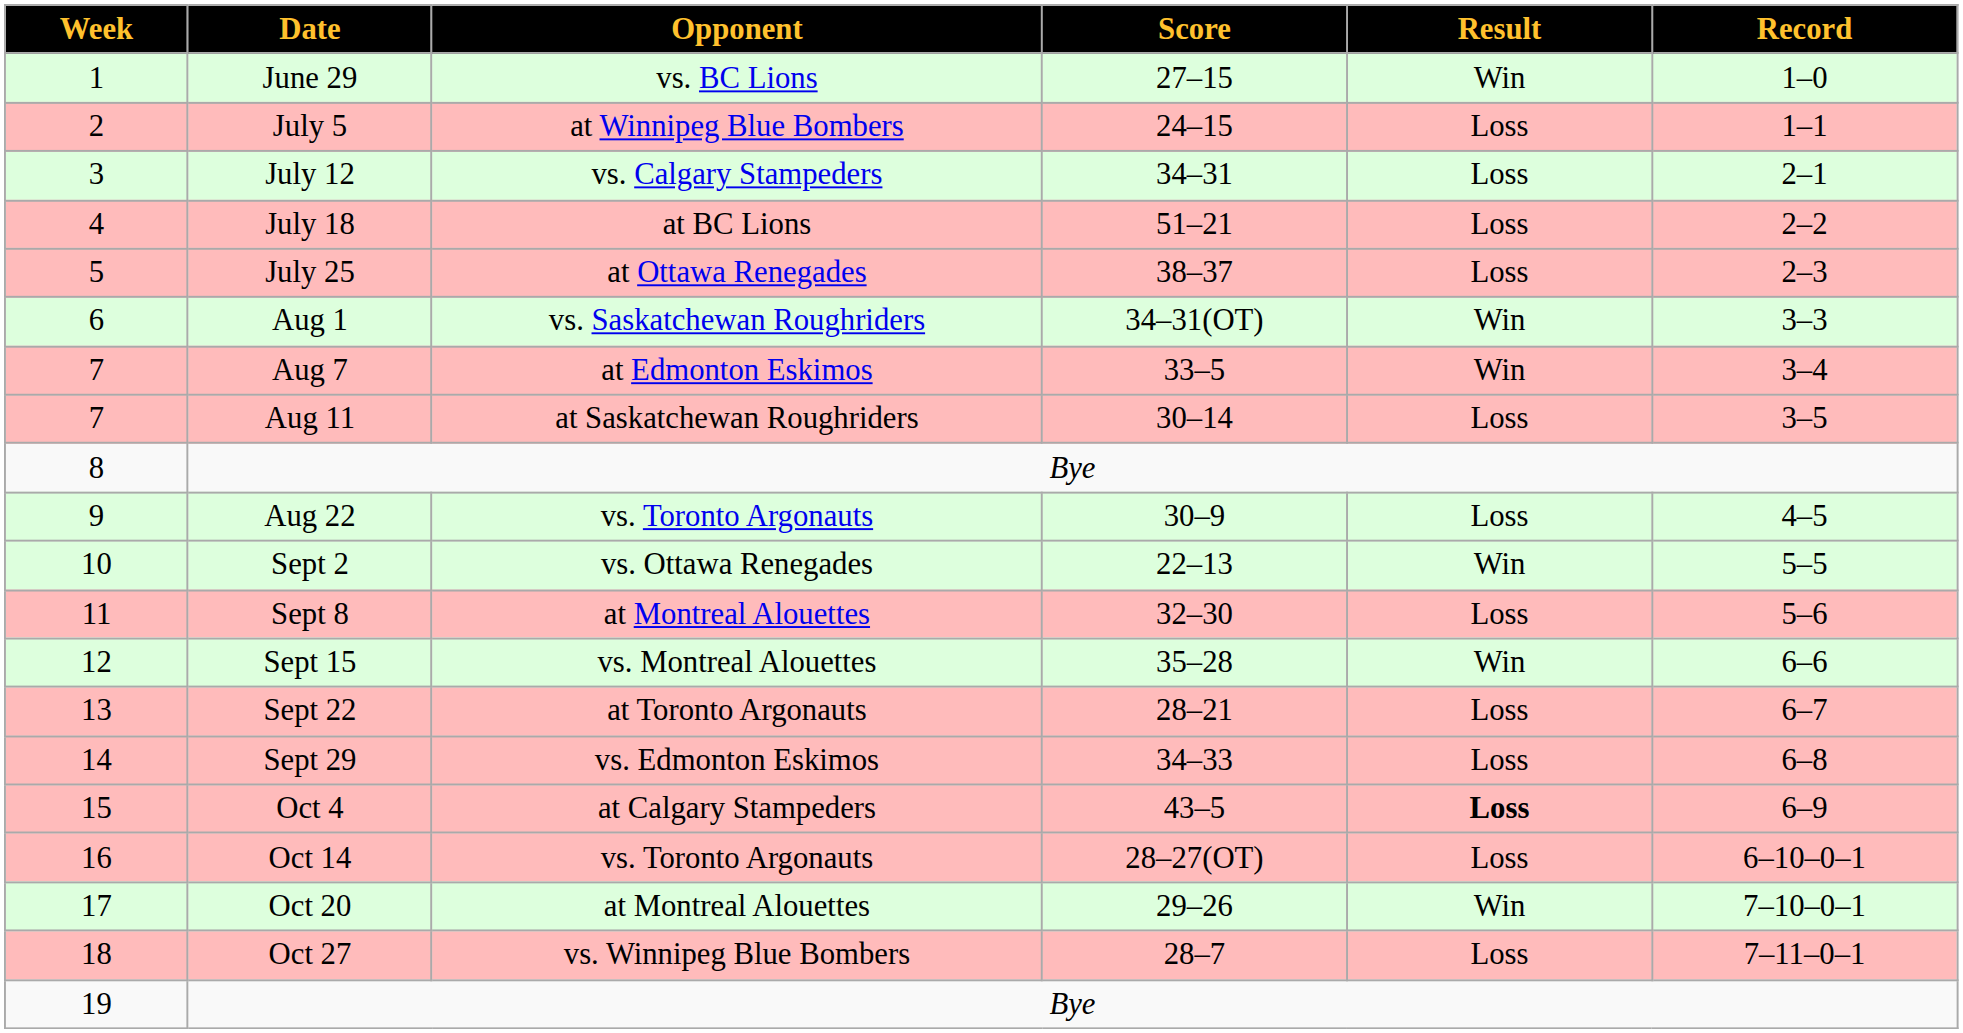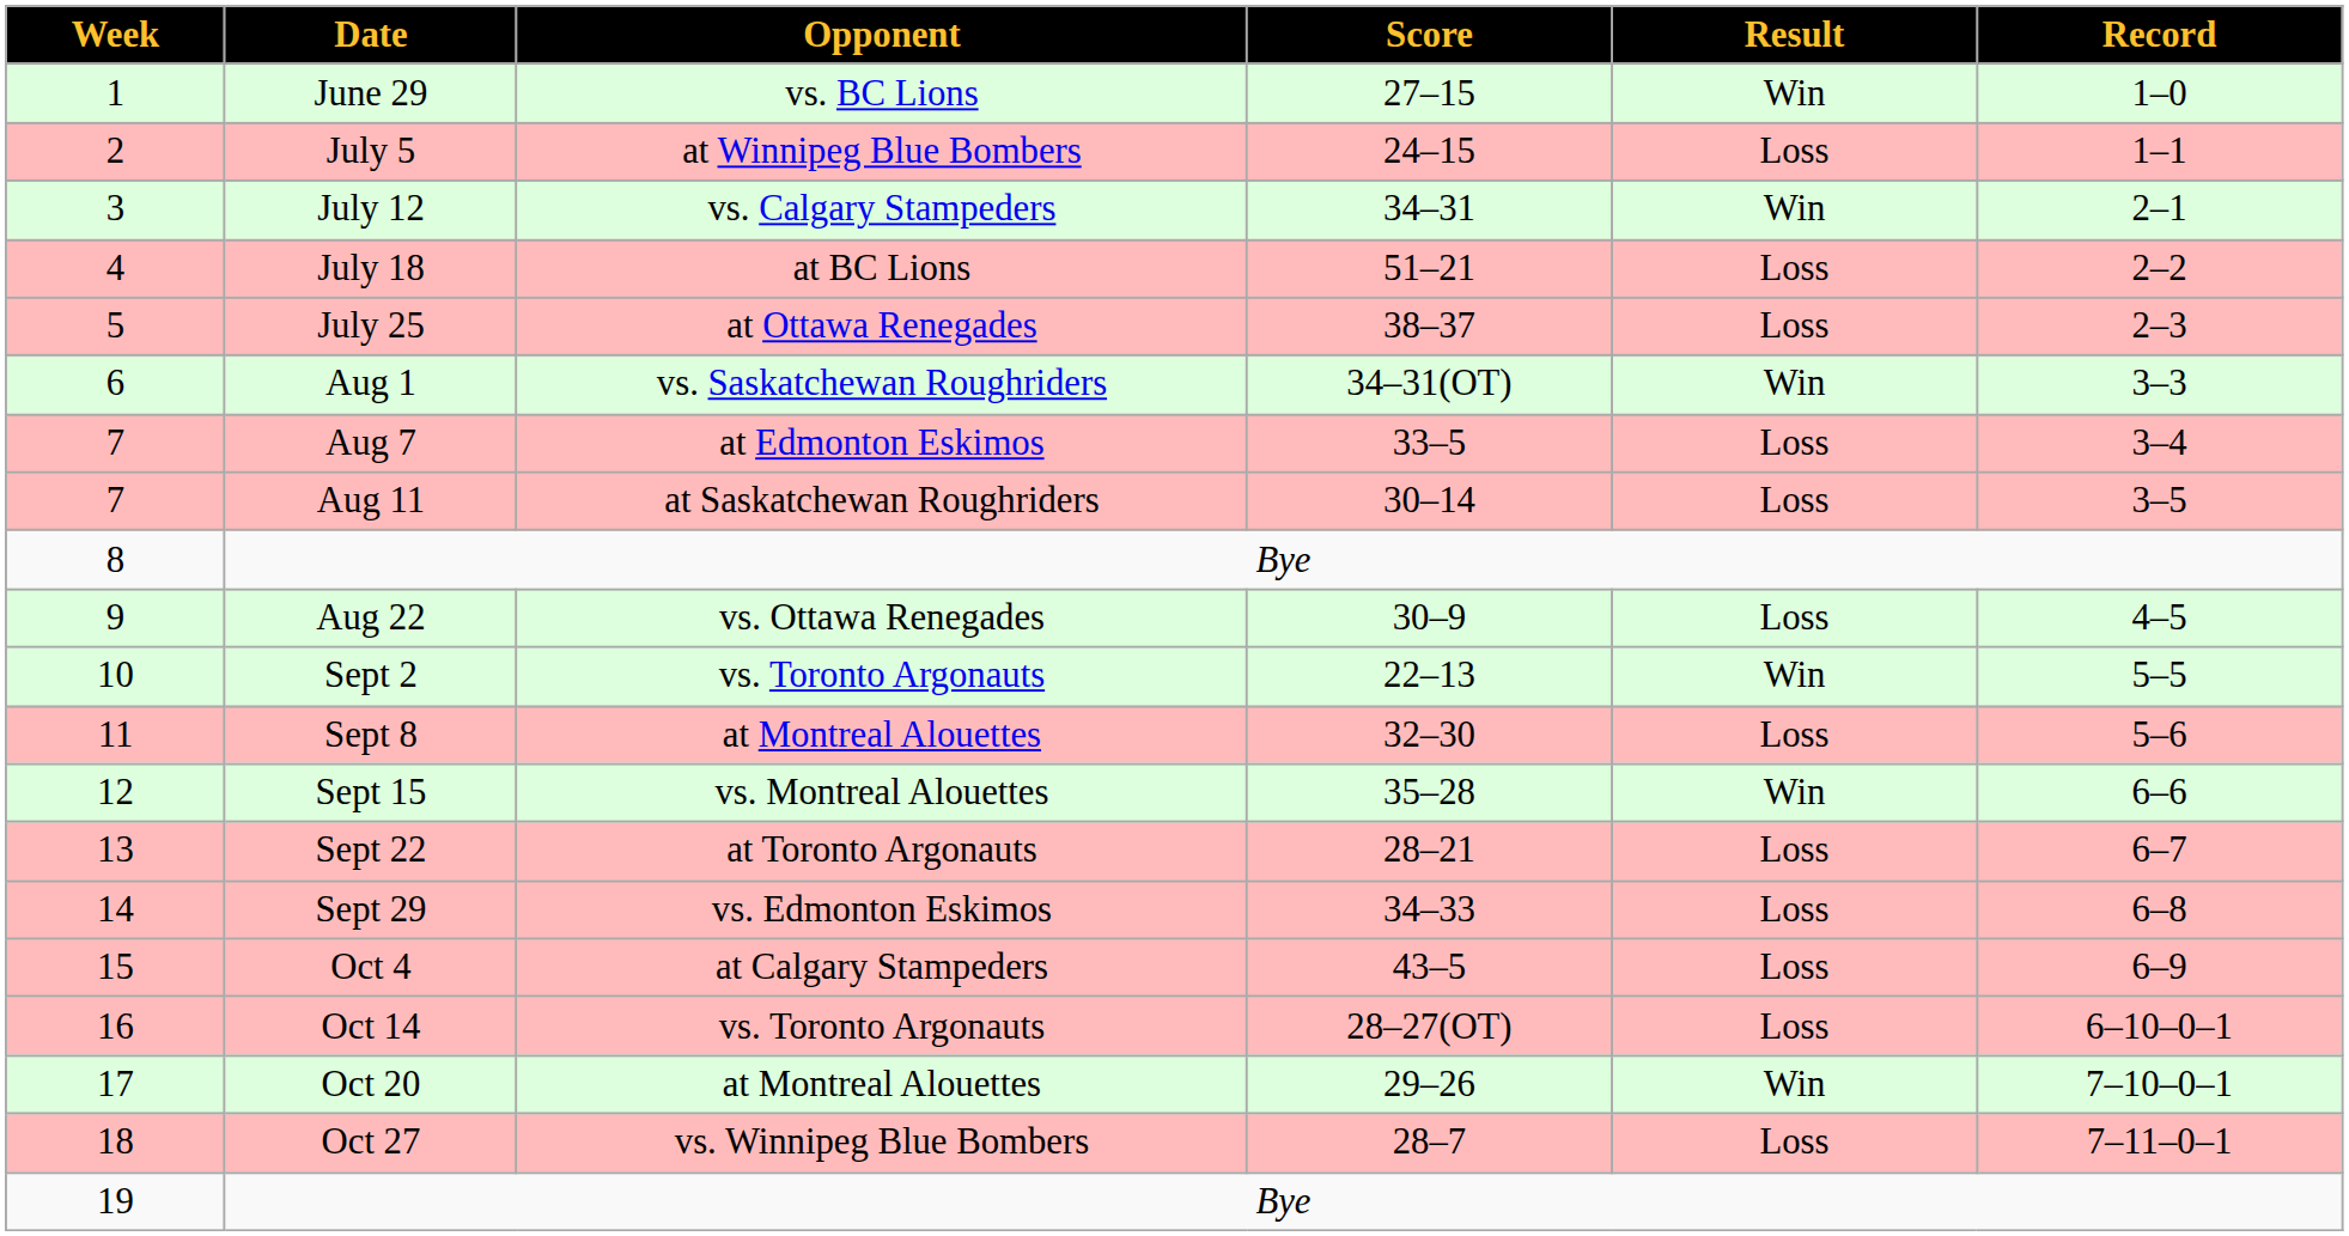 <table class="wikitable sortable">
 <tr>
 <th style="background:black;color:#FFC12D;"  width="6%">Week</th>
 <th style="background:black;color:#FFC12D;"  width="8%">Date</th>
 <th style="background:black;color:#FFC12D;"  width="20%">Opponent</th>
 <th style="background:black;color:#FFC12D;"  width="10%">Score</th>
 <th style="background:black;color:#FFC12D;"  width="10%">Result</th>
 <th style="background:black;color:#FFC12D;"  width="10%">Record</th>
 </tr>
 <tr align="center" bgcolor="#ddffdd">
 <td>1</td>
 <td>June 29</td>
 <td>vs. <a href='#'>BC Lions</a></td>
 <td>27–15</td>
 <td>Win</td>
 <td>1–0</td>
 </tr>
 <tr align="center" bgcolor="#ffbbbb">
 <td>2</td>
 <td>July 5</td>
 <td>at <a href='#'>Winnipeg Blue Bombers</a></td>
 <td>24–15</td>
 <td>Loss</td>
 <td>1–1</td>
 </tr>
 <tr align="center" bgcolor="#ddffdd">
 <td>3</td>
 <td>July 12</td>
 <td>vs. <a href='#'>Calgary Stampeders</a></td>
 <td>34–31</td>
-<td>Loss</td>
+<td>Win</td>
 <td>2–1</td>
 </tr>
 <tr align="center" bgcolor="#ffbbbb">
 <td>4</td>
 <td>July 18</td>
 <td>at BC Lions</td>
 <td>51–21</td>
 <td>Loss</td>
 <td>2–2</td>
 </tr>
 <tr align="center" bgcolor="#ffbbbb">
 <td>5</td>
 <td>July 25</td>
 <td>at <a href='#'>Ottawa Renegades</a></td>
 <td>38–37</td>
 <td>Loss</td>
 <td>2–3</td>
 </tr>
 <tr align="center" bgcolor="#ddffdd">
 <td>6</td>
 <td>Aug 1</td>
 <td>vs. <a href='#'>Saskatchewan Roughriders</a></td>
 <td>34–31(OT)</td>
 <td>Win</td>
 <td>3–3</td>
 </tr>
 <tr align="center" bgcolor="#ffbbbb">
 <td>7</td>
 <td>Aug 7</td>
 <td>at <a href='#'>Edmonton Eskimos</a></td>
 <td>33–5</td>
-<td>Win</td>
+<td>Loss</td>
 <td>3–4</td>
 </tr>
 <tr align="center" bgcolor="#ffbbbb">
 <td>7</td>
 <td>Aug 11</td>
 <td>at Saskatchewan Roughriders</td>
 <td>30–14</td>
 <td>Loss</td>
 <td>3–5</td>
 </tr>
 <tr align="center">
 <td>8</td>
 <td colSpan=5 align="center"><em>Bye</em></td>
 </tr>
 <tr align="center" bgcolor="#ddffdd">
 <td>9</td>
 <td>Aug 22</td>
-<td>vs. <a href='#'>Toronto Argonauts</a></td>
+<td>vs. Ottawa Renegades</td>
 <td>30–9</td>
 <td>Loss</td>
 <td>4–5</td>
 </tr>
 <tr align="center" bgcolor="#ddffdd">
 <td>10</td>
 <td>Sept 2</td>
-<td>vs. Ottawa Renegades</td>
+<td>vs. <a href='#'>Toronto Argonauts</a></td>
 <td>22–13</td>
 <td>Win</td>
 <td>5–5</td>
 </tr>
 <tr align="center" bgcolor="#ffbbbb">
 <td>11</td>
 <td>Sept 8</td>
 <td>at <a href='#'>Montreal Alouettes</a></td>
 <td>32–30</td>
 <td>Loss</td>
 <td>5–6</td>
 </tr>
 <tr align="center" bgcolor="#ddffdd">
 <td>12</td>
 <td>Sept 15</td>
 <td>vs. Montreal Alouettes</td>
 <td>35–28</td>
 <td>Win</td>
 <td>6–6</td>
 </tr>
 <tr align="center" bgcolor="#ffbbbb">
 <td>13</td>
 <td>Sept 22</td>
 <td>at Toronto Argonauts</td>
 <td>28–21</td>
 <td>Loss</td>
 <td>6–7</td>
 </tr>
 <tr align="center" bgcolor="#ffbbbb">
 <td>14</td>
 <td>Sept 29</td>
 <td>vs. Edmonton Eskimos</td>
 <td>34–33</td>
 <td>Loss</td>
 <td>6–8</td>
 </tr>
 <tr align="center" bgcolor="#ffbbbb">
 <td>15</td>
 <td>Oct 4</td>
 <td>at Calgary Stampeders</td>
 <td>43–5</td>
-<td><strong>Loss</strong></td>
+<td>Loss</td>
 <td>6–9</td>
 </tr>
 <tr align="center" bgcolor="#ffbbbb">
 <td>16</td>
 <td>Oct 14</td>
 <td>vs. Toronto Argonauts</td>
 <td>28–27(OT)</td>
 <td>Loss</td>
 <td>6–10–0–1</td>
 </tr>
 <tr align="center" bgcolor="#ddffdd">
 <td>17</td>
 <td>Oct 20</td>
 <td>at Montreal Alouettes</td>
 <td>29–26</td>
 <td>Win</td>
 <td>7–10–0–1</td>
 </tr>
 <tr align="center" bgcolor="#ffbbbb">
 <td>18</td>
 <td>Oct 27</td>
 <td>vs. Winnipeg Blue Bombers</td>
 <td>28–7</td>
 <td>Loss</td>
 <td>7–11–0–1</td>
 </tr>
 <tr align="center">
 <td>19</td>
 <td colSpan=5 align="center"><em>Bye</em></td>
 </tr>
 </table>
